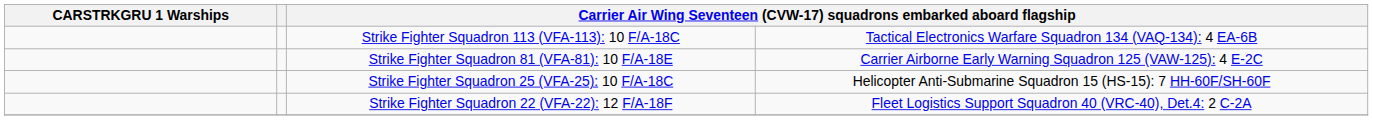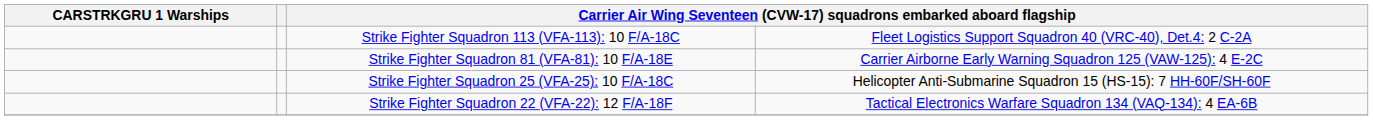 <table class="wikitable" style="text-align:center" width=99%>
 <tr>
 <th colspan="1" width="20%" align="center">CARSTRKGRU 1 Warships</th>
 <th colspan="1" width="0%" align="center"></th>
 <th colspan="2" align="center"><a href='#'>Carrier Air Wing Seventeen</a> (CVW-17) squadrons embarked aboard flagship </th>
 </tr>
 <tr>
 <td></td>
 <td></td>
 <td><a href='#'>Strike Fighter Squadron 113 (VFA-113):</a> 10 <a href='#'>F/A-18C</a></td>
-<td><a href='#'>Tactical Electronics Warfare Squadron 134 (VAQ-134):</a> 4 <a href='#'>EA-6B</a></td>
+<td><a href='#'>Fleet Logistics Support Squadron 40 (VRC-40), Det.4:</a> 2 <a href='#'>C-2A</a></td>
 </tr>
 <tr>
 <td></td>
 <td></td>
 <td><a href='#'>Strike Fighter Squadron 81 (VFA-81):</a> 10 <a href='#'>F/A-18E</a></td>
 <td><a href='#'>Carrier Airborne Early Warning Squadron 125 (VAW-125):</a> 4 <a href='#'>E-2C</a></td>
 </tr>
 <tr>
 <td></td>
 <td></td>
 <td><a href='#'>Strike Fighter Squadron 25 (VFA-25):</a> 10 <a href='#'>F/A-18C</a></td>
 <td>Helicopter Anti-Submarine Squadron 15 (HS-15):  7 <a href='#'>HH-60F/SH-60F</a></td>
 </tr>
 <tr>
 <td></td>
 <td></td>
 <td><a href='#'>Strike Fighter Squadron 22 (VFA-22):</a> 12 <a href='#'>F/A-18F</a></td>
-<td><a href='#'>Fleet Logistics Support Squadron 40 (VRC-40), Det.4:</a> 2 <a href='#'>C-2A</a></td>
+<td><a href='#'>Tactical Electronics Warfare Squadron 134 (VAQ-134):</a> 4 <a href='#'>EA-6B</a></td>
 </tr>
 <tr>
 </tr>
 </table>
